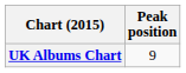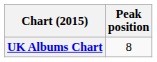 <table class="wikitable sortable plainrowheaders">
 <tr>
 <th>Chart (2015)</th>
 <th>Peak<br>position</th>
 </tr>
 <tr>
 <th scope="row"><a href='#'>UK Albums Chart</a></th>
-<td style="text-align:center;">9</td>
+<td style="text-align:center;">8</td>
 </tr>
 </table>
